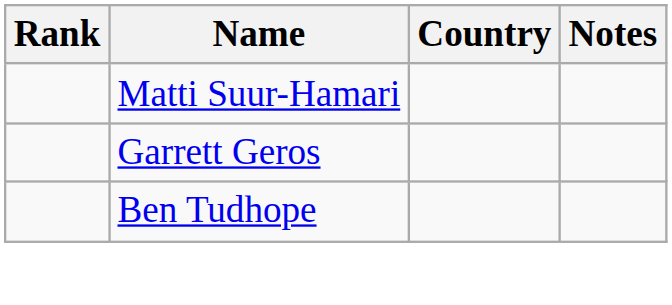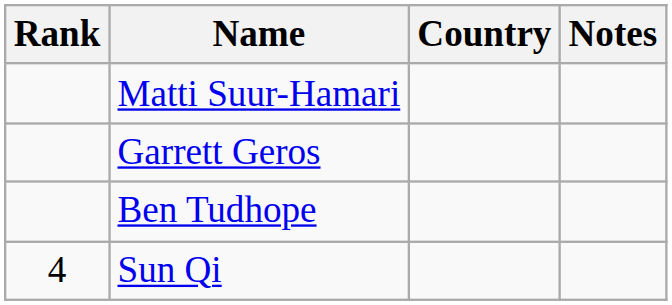 <table class="wikitable" style="text-align:center;">
 <tr>
 <th>Rank</th>
 <th>Name</th>
 <th>Country</th>
 <th>Notes</th>
 </tr>
 <tr>
 <td></td>
 <td align=left><a href='#'>Matti Suur-Hamari</a></td>
 <td align=left></td>
 <td></td>
 </tr>
 <tr>
 <td></td>
 <td align=left><a href='#'>Garrett Geros</a></td>
 <td align=left></td>
 <td></td>
 </tr>
 <tr>
 <td></td>
 <td align=left><a href='#'>Ben Tudhope</a></td>
 <td align=left></td>
 <td></td>
 </tr>
+<tr>
+<td>4</td>
+<td align=left><a href='#'>Sun Qi</a></td>
+<td align=left></td>
+<td></td>
+</tr>
 </table>
